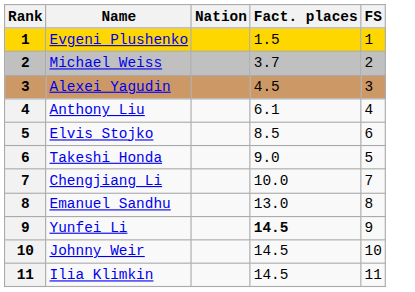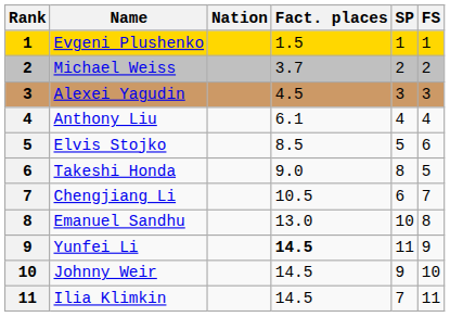 <table class="wikitable">
 <tr>
 <th>Rank</th>
 <th>Name</th>
 <th>Nation</th>
 <th>Fact. places</th>
+<th>SP</th>
 <th>FS</th>
 </tr>
 <tr bgcolor=gold>
 <td align=center><strong>1</strong></td>
 <td><a href='#'>Evgeni Plushenko</a></td>
 <td></td>
 <td>1.5</td>
 <td>1</td>
+<td>1</td>
 </tr>
 <tr bgcolor=silver>
 <td align=center><strong>2</strong></td>
 <td><a href='#'>Michael Weiss</a></td>
 <td></td>
 <td>3.7</td>
+<td>2</td>
 <td>2</td>
 </tr>
 <tr bgcolor=cc9966>
 <td align=center><strong>3</strong></td>
 <td><a href='#'>Alexei Yagudin</a></td>
 <td></td>
 <td>4.5</td>
 <td>3</td>
+<td>3</td>
 </tr>
 <tr>
 <th>4</th>
 <td><a href='#'>Anthony Liu</a></td>
 <td></td>
 <td>6.1</td>
 <td>4</td>
+<td>4</td>
 </tr>
 <tr>
 <th>5</th>
 <td><a href='#'>Elvis Stojko</a></td>
 <td></td>
 <td>8.5</td>
+<td>5</td>
 <td>6</td>
 </tr>
 <tr>
 <th>6</th>
 <td><a href='#'>Takeshi Honda</a></td>
 <td></td>
 <td>9.0</td>
+<td>8</td>
 <td>5</td>
 </tr>
 <tr>
 <th>7</th>
 <td><a href='#'>Chengjiang Li</a></td>
 <td></td>
-<td>10.0</td>
+<td>10.5</td>
+<td>6</td>
 <td>7</td>
 </tr>
 <tr>
 <th>8</th>
 <td><a href='#'>Emanuel Sandhu</a></td>
 <td></td>
 <td>13.0</td>
+<td>10</td>
 <td>8</td>
 </tr>
 <tr>
 <th>9</th>
 <td><a href='#'>Yunfei Li</a></td>
 <td></td>
 <td><strong>14.5</strong></td>
+<td>11</td>
 <td>9</td>
 </tr>
 <tr>
 <th>10</th>
 <td><a href='#'>Johnny Weir</a></td>
 <td></td>
 <td>14.5</td>
+<td>9</td>
 <td>10</td>
 </tr>
 <tr>
 <th>11</th>
 <td><a href='#'>Ilia Klimkin</a></td>
 <td></td>
 <td>14.5</td>
+<td>7</td>
 <td>11</td>
 </tr>
 </table>
